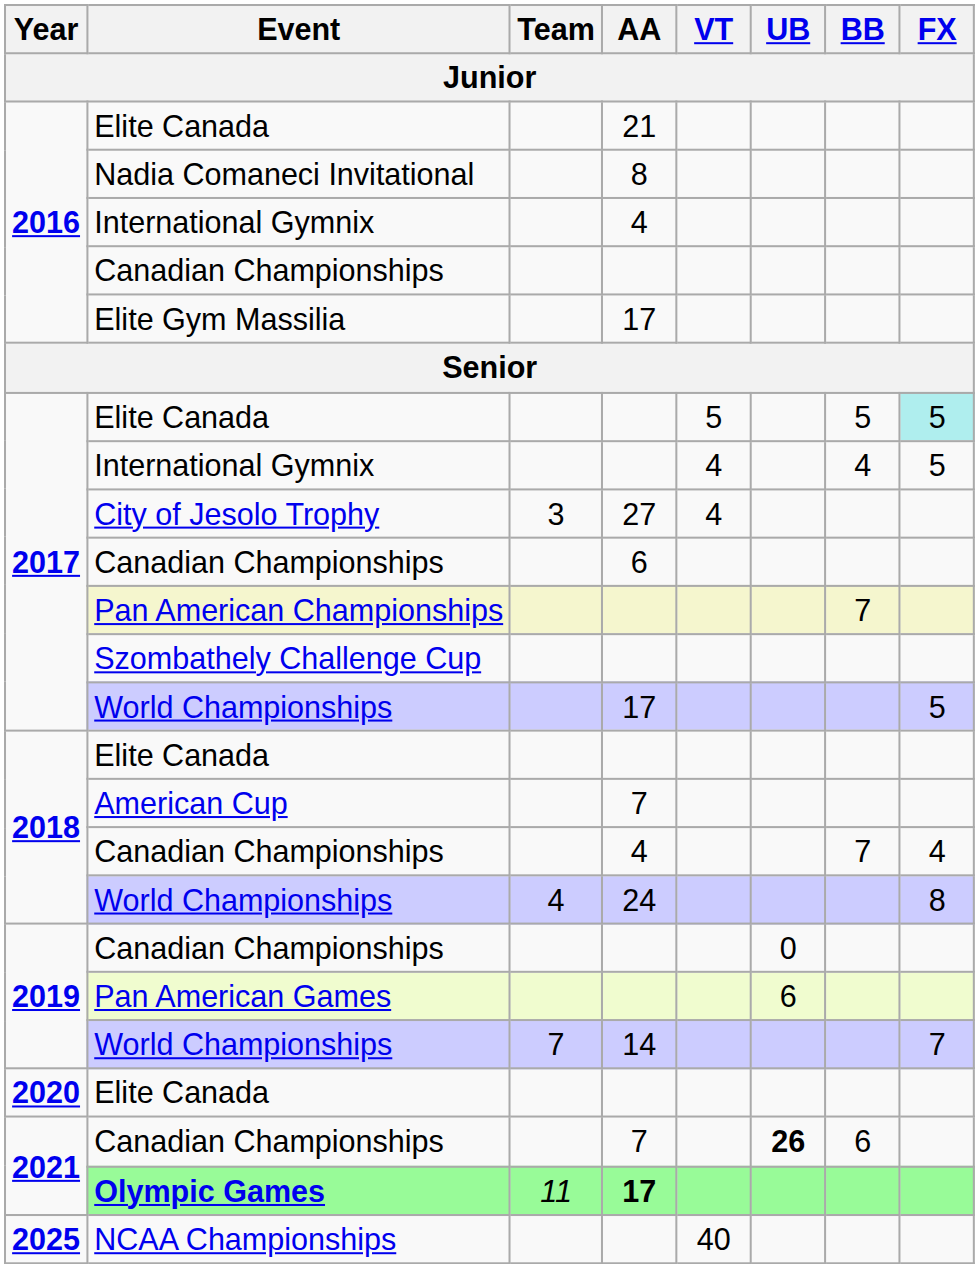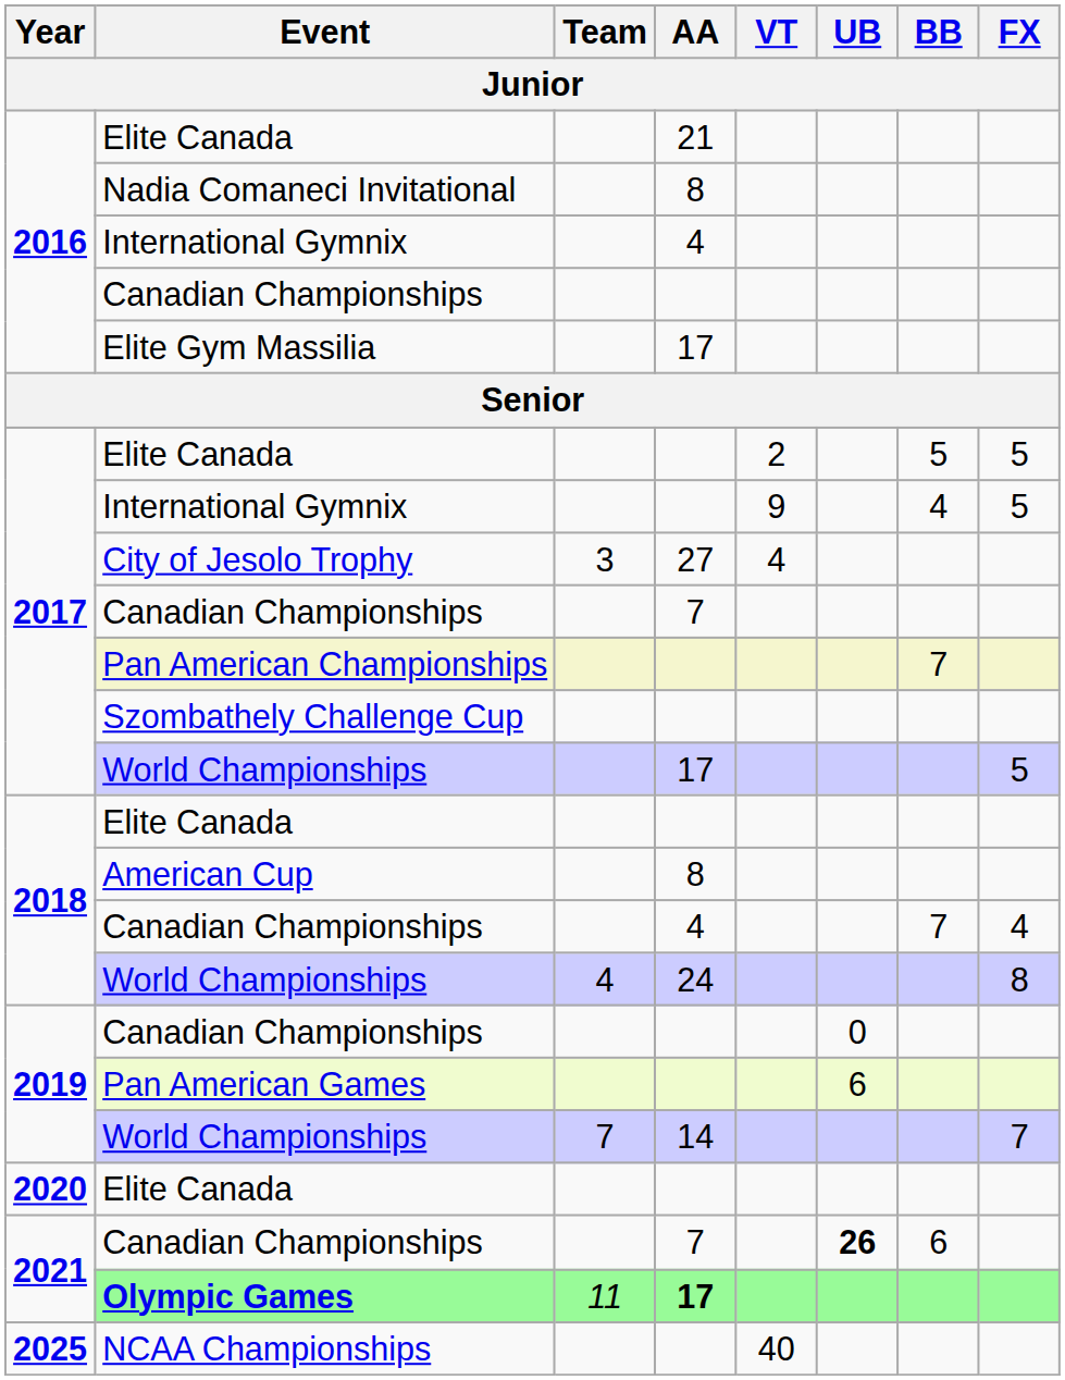 <table class="wikitable" style="text-align:center; font-size:95%;">
 <tr>
 <th align=center>Year</th>
 <th align=center>Event</th>
 <th style="width:30px;">Team</th>
 <th style="width:30px;">AA</th>
 <th style="width:30px;"><a href='#'>VT</a></th>
 <th style="width:30px;"><a href='#'>UB</a></th>
 <th style="width:30px;"><a href='#'>BB</a></th>
 <th style="width:30px;"><a href='#'>FX</a></th>
 </tr>
 <tr>
 <th colspan="8"><strong>Junior</strong></th>
 </tr>
 <tr>
 <td rowspan="5"><strong><a href='#'>2016</a></strong></td>
 <td align=left>Elite Canada</td>
 <td></td>
 <td>21</td>
 <td></td>
 <td></td>
 <td></td>
 <td></td>
 </tr>
 <tr>
 <td align=left>Nadia Comaneci Invitational</td>
 <td></td>
 <td>8</td>
 <td></td>
 <td></td>
 <td></td>
 <td></td>
 </tr>
 <tr>
 <td align=left>International Gymnix</td>
 <td></td>
 <td>4</td>
 <td></td>
 <td></td>
 <td></td>
 <td></td>
 </tr>
 <tr>
 <td align=left>Canadian Championships</td>
 <td></td>
 <td></td>
 <td></td>
 <td></td>
 <td></td>
 <td></td>
 </tr>
 <tr>
 <td align=left>Elite Gym Massilia</td>
 <td></td>
 <td>17</td>
 <td></td>
 <td></td>
 <td></td>
 <td></td>
 </tr>
 <tr>
 <th colspan="8"><strong>Senior</strong></th>
 </tr>
 <tr>
 <td rowspan="7"><strong><a href='#'>2017</a></strong></td>
 <td align=left>Elite Canada</td>
 <td></td>
 <td></td>
-<td>5</td>
+<td>2</td>
 <td></td>
 <td>5</td>
-<td style="background: paleturquoise;">5</td>
+<td>5</td>
 </tr>
 <tr>
 <td align=left>International Gymnix</td>
 <td></td>
 <td></td>
-<td>4</td>
+<td>9</td>
 <td></td>
 <td>4</td>
 <td>5</td>
 </tr>
 <tr>
 <td align=left><a href='#'>City of Jesolo Trophy</a></td>
 <td>3</td>
 <td>27</td>
 <td>4</td>
 <td></td>
 <td></td>
 <td></td>
 </tr>
 <tr>
 <td align=left>Canadian Championships</td>
 <td></td>
-<td>6</td>
+<td>7</td>
 <td></td>
 <td></td>
 <td></td>
 <td></td>
 </tr>
 <tr bgcolor=#F5F6CE>
 <td align=left><a href='#'>Pan American Championships</a></td>
 <td></td>
 <td></td>
 <td></td>
 <td></td>
 <td>7</td>
 <td></td>
 </tr>
 <tr>
 <td align=left><a href='#'>Szombathely Challenge Cup</a></td>
 <td></td>
 <td></td>
 <td></td>
 <td></td>
 <td></td>
 <td></td>
 </tr>
 <tr bgcolor=#CCCCFF>
 <td align=left><a href='#'>World Championships</a></td>
 <td></td>
 <td>17</td>
 <td></td>
 <td></td>
 <td></td>
 <td>5</td>
 </tr>
 <tr>
 <td rowspan="4"><strong><a href='#'>2018</a></strong></td>
 <td align=left>Elite Canada</td>
 <td></td>
 <td></td>
 <td></td>
 <td></td>
 <td></td>
 <td></td>
 </tr>
 <tr>
 <td align=left><a href='#'>American Cup</a></td>
 <td></td>
-<td>7</td>
+<td>8</td>
 <td></td>
 <td></td>
 <td></td>
 <td></td>
 </tr>
 <tr>
 <td align=left>Canadian Championships</td>
 <td></td>
 <td>4</td>
 <td></td>
 <td></td>
 <td>7</td>
 <td>4</td>
 </tr>
 <tr bgcolor=#CCCCFF>
 <td align=left><a href='#'>World Championships</a></td>
 <td>4</td>
 <td>24</td>
 <td></td>
 <td></td>
 <td></td>
 <td>8</td>
 </tr>
 <tr>
 <td rowspan="3"><strong><a href='#'>2019</a></strong></td>
 <td align=left>Canadian Championships</td>
 <td></td>
 <td></td>
 <td></td>
 <td>0</td>
 <td></td>
 <td></td>
 </tr>
 <tr bgcolor=#f0fccf>
 <td align=left><a href='#'>Pan American Games</a></td>
 <td></td>
 <td></td>
 <td></td>
 <td>6</td>
 <td></td>
 <td></td>
 </tr>
 <tr bgcolor=#CCCCFF>
 <td align=left><a href='#'>World Championships</a></td>
 <td>7</td>
 <td>14</td>
 <td></td>
 <td></td>
 <td></td>
 <td>7</td>
 </tr>
 <tr>
 <td rowspan="1"><strong><a href='#'>2020</a></strong></td>
 <td align=left>Elite Canada</td>
 <td></td>
 <td></td>
 <td></td>
 <td></td>
 <td></td>
 <td></td>
 </tr>
 <tr>
 <td rowspan="2"><strong><a href='#'>2021</a></strong></td>
 <td align=left>Canadian Championships</td>
 <td></td>
 <td>7</td>
 <td></td>
 <td><strong>26</strong></td>
 <td>6</td>
 <td></td>
 </tr>
 <tr bgcolor=98FB98>
 <td align=left><strong><a href='#'>Olympic Games</a></strong></td>
 <td><em>11</em></td>
 <td><strong>17</strong></td>
 <td></td>
 <td></td>
 <td></td>
 <td></td>
 </tr>
 <tr>
 <td><strong><a href='#'>2025</a></strong></td>
 <td align=left><a href='#'>NCAA Championships</a></td>
 <td></td>
 <td></td>
 <td>40</td>
 <td></td>
 <td></td>
 <td></td>
 </tr>
 </table>
